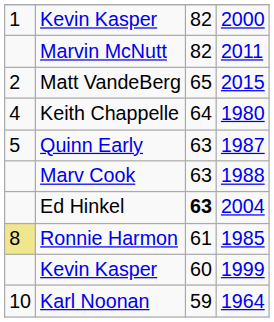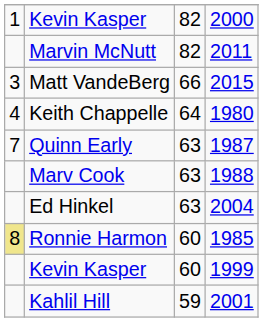 <table class="wikitable">
 <tr>
 </tr>
 <tr>
 <td>1</td>
 <td><a href='#'>Kevin Kasper</a></td>
 <td>82</td>
 <td><a href='#'>2000</a></td>
 </tr>
 <tr>
 <td></td>
 <td><a href='#'>Marvin McNutt</a></td>
 <td>82</td>
 <td><a href='#'>2011</a></td>
 </tr>
 <tr>
-<td>2</td>
+<td>3</td>
 <td>Matt VandeBerg</td>
-<td>65</td>
+<td>66</td>
 <td><a href='#'>2015</a></td>
 </tr>
 <tr>
 <td>4</td>
 <td>Keith Chappelle</td>
 <td>64</td>
 <td><a href='#'>1980</a></td>
 </tr>
 <tr>
-<td>5</td>
+<td>7</td>
 <td><a href='#'>Quinn Early</a></td>
 <td>63</td>
 <td><a href='#'>1987</a></td>
 </tr>
 <tr>
 <td></td>
 <td><a href='#'>Marv Cook</a></td>
 <td>63</td>
 <td><a href='#'>1988</a></td>
 </tr>
 <tr>
 <td></td>
 <td>Ed Hinkel</td>
-<td><strong>63</strong></td>
+<td>63</td>
 <td><a href='#'>2004</a></td>
 </tr>
 <tr>
 <td style="background: khaki;">8</td>
 <td><a href='#'>Ronnie Harmon</a></td>
-<td>61</td>
+<td>60</td>
 <td><a href='#'>1985</a></td>
 </tr>
 <tr>
 <td></td>
 <td><a href='#'>Kevin Kasper</a></td>
 <td>60</td>
 <td><a href='#'>1999</a></td>
 </tr>
 <tr>
-<td>10</td>
-<td><a href='#'>Karl Noonan</a></td>
+<td></td>
+<td><a href='#'>Kahlil Hill</a></td>
 <td>59</td>
-<td><a href='#'>1964</a></td>
+<td><a href='#'>2001</a></td>
 </tr>
 </table>
